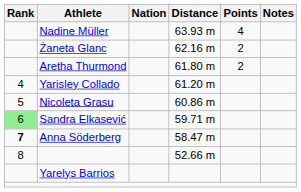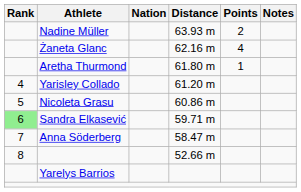 <table class="wikitable sortable" style="text-align:center;">
 <tr>
 <th scope="col" style="width: 10px;">Rank</th>
 <th scope="col">Athlete</th>
 <th scope="col">Nation</th>
 <th scope="col">Distance</th>
 <th scope="col">Points</th>
 <th scope="col">Notes</th>
 </tr>
 <tr>
 <td></td>
 <td align=left><a href='#'>Nadine Müller</a></td>
 <td align=left></td>
 <td>63.93 m</td>
-<td>4</td>
+<td>2</td>
 <td></td>
 </tr>
 <tr>
 <td></td>
 <td align=left><a href='#'>Żaneta Glanc</a></td>
 <td align=left></td>
 <td>62.16 m</td>
-<td>2</td>
+<td>4</td>
 <td></td>
 </tr>
 <tr>
 <td></td>
 <td align=left><a href='#'>Aretha Thurmond</a></td>
 <td align=left></td>
 <td>61.80 m</td>
-<td>2</td>
+<td>1</td>
 <td></td>
 </tr>
 <tr>
 <td>4</td>
 <td align=left><a href='#'>Yarisley Collado</a></td>
 <td align=left></td>
 <td>61.20 m</td>
 <td></td>
 <td></td>
 </tr>
 <tr>
 <td>5</td>
 <td align=left><a href='#'>Nicoleta Grasu</a></td>
 <td align=left></td>
 <td>60.86 m</td>
 <td></td>
 <td></td>
 </tr>
 <tr>
 <td style="background: lightgreen;">6</td>
 <td align=left><a href='#'>Sandra Elkasević</a></td>
 <td align=left></td>
 <td>59.71 m</td>
 <td></td>
 <td></td>
 </tr>
 <tr>
-<td><strong>7</strong></td>
+<td>7</td>
 <td align=left><a href='#'>Anna Söderberg</a></td>
 <td align=left></td>
 <td>58.47 m</td>
 <td></td>
 <td></td>
 </tr>
 <tr>
 <td>8</td>
 <td align=left></td>
 <td align=left></td>
 <td>52.66 m</td>
 <td></td>
 <td></td>
 </tr>
 <tr>
 <td></td>
 <td align=left><a href='#'>Yarelys Barrios</a></td>
 <td align=left></td>
 <td></td>
 <td></td>
 <td></td>
 </tr>
 <tr class="sortbottom">
 <td colspan="6"></td>
 </tr>
 </table>
